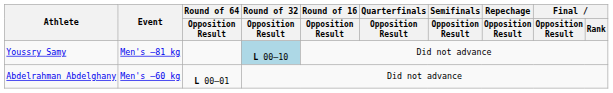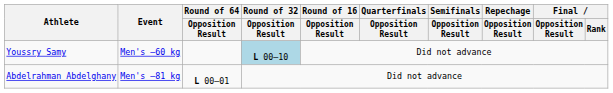 <table class="wikitable" style="font-size:90%">
 <tr>
 <th rowspan="2">Athlete</th>
 <th rowspan="2">Event</th>
 <th>Round of 64</th>
 <th>Round of 32</th>
 <th>Round of 16</th>
 <th>Quarterfinals</th>
 <th>Semifinals</th>
 <th>Repechage</th>
 <th colspan=2>Final / </th>
 </tr>
 <tr style="font-size:95%">
 <th>Opposition<br>Result</th>
 <th>Opposition<br>Result</th>
 <th>Opposition<br>Result</th>
 <th>Opposition<br>Result</th>
 <th>Opposition<br>Result</th>
 <th>Opposition<br>Result</th>
 <th>Opposition<br>Result</th>
 <th>Rank</th>
 </tr>
 <tr align=center>
 <td align=left><a href='#'>Youssry Samy</a></td>
-<td align=left><a href='#'>Men's –81 kg</a></td>
+<td align=left><a href='#'>Men's –60 kg</a></td>
 <td></td>
 <td style="background: lightblue;"><br> <strong>L</strong> 00–10</td>
 <td colspan="6">Did not advance</td>
 </tr>
 <tr align=center>
 <td align=left><a href='#'>Abdelrahman Abdelghany</a></td>
-<td align=left><a href='#'>Men's –60 kg</a></td>
+<td align=left><a href='#'>Men's –81 kg</a></td>
 <td><br> <strong>L</strong> 00–01</td>
 <td colspan="7">Did not advance</td>
 </tr>
 </table>
